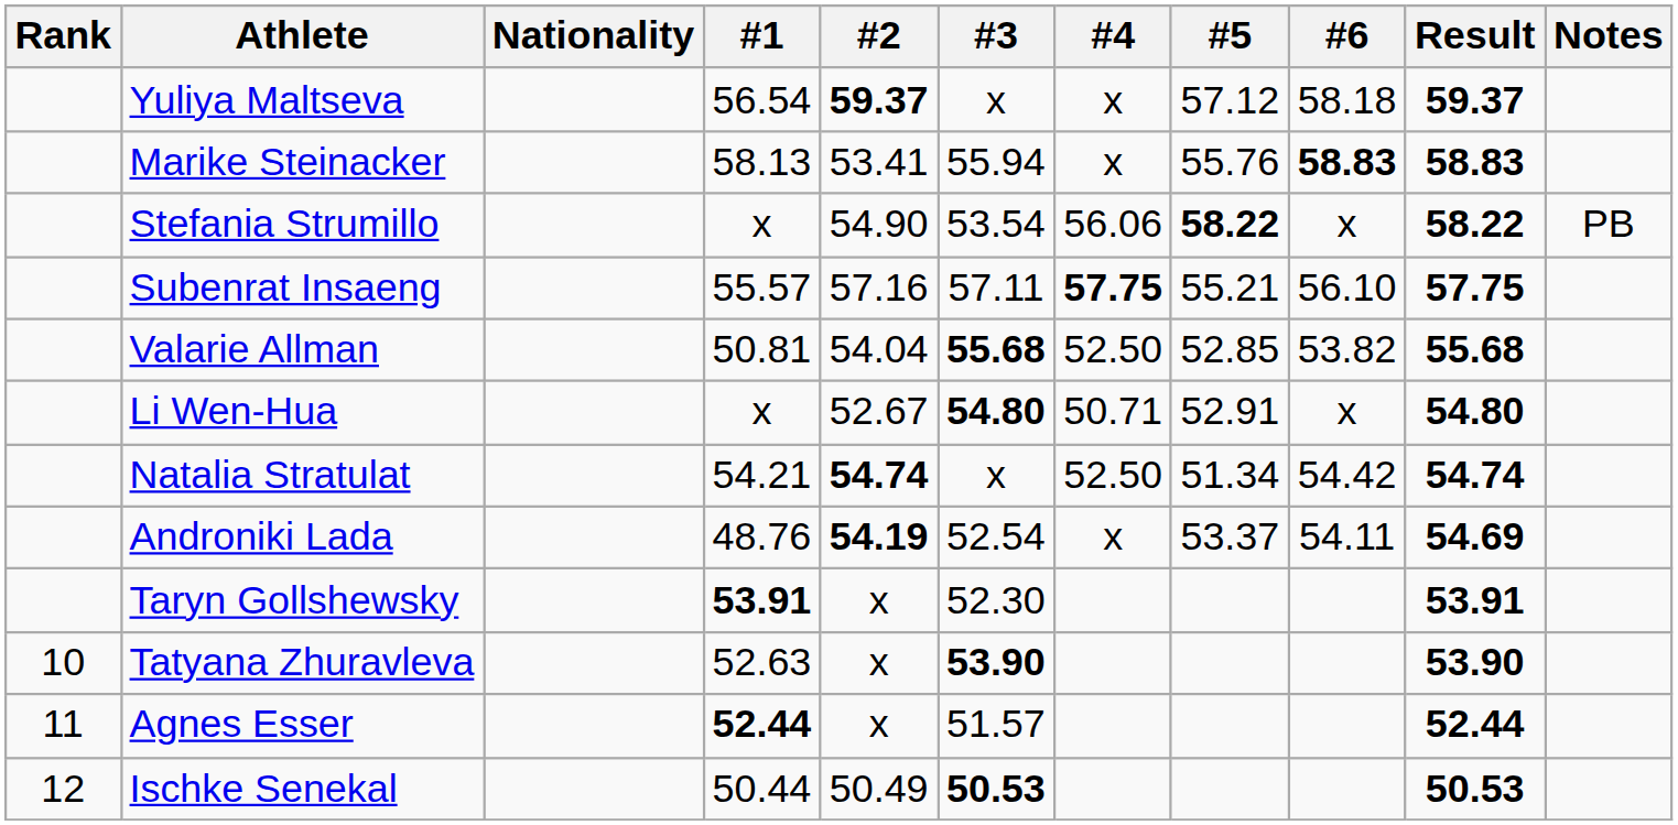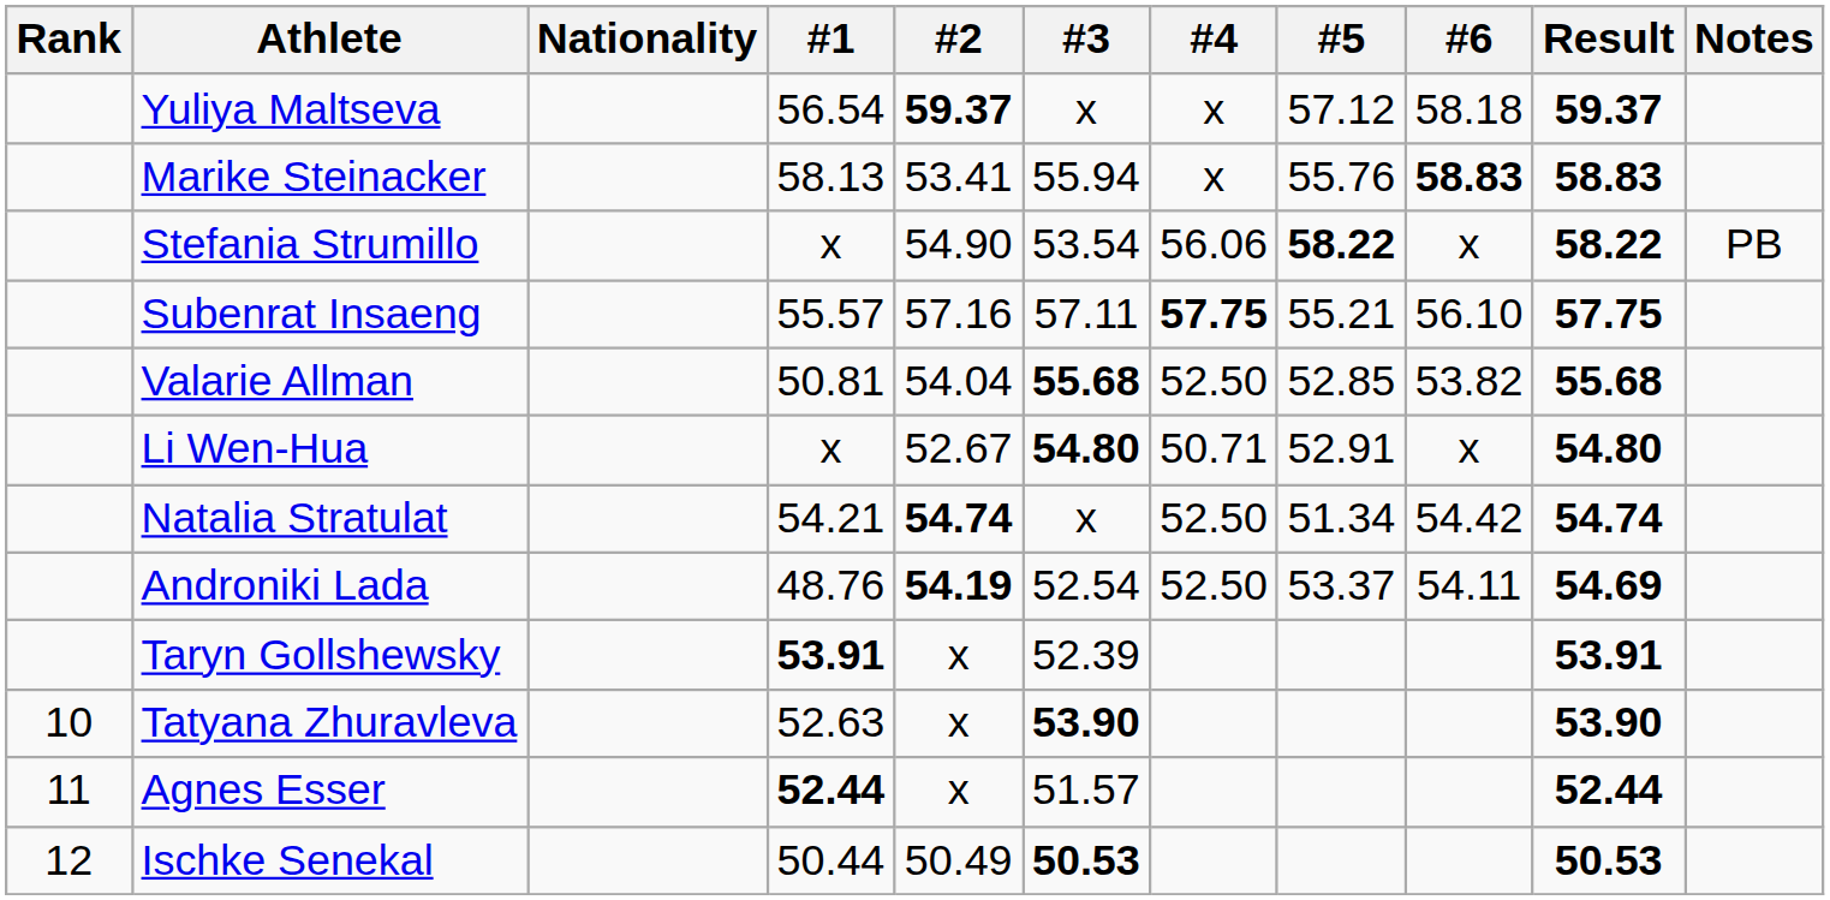 <table class="wikitable sortable" style="text-align:center">
 <tr>
 <th>Rank</th>
 <th>Athlete</th>
 <th>Nationality</th>
 <th>#1</th>
 <th>#2</th>
 <th>#3</th>
 <th>#4</th>
 <th>#5</th>
 <th>#6</th>
 <th>Result</th>
 <th>Notes</th>
 </tr>
 <tr>
 <td></td>
 <td align="left"><a href='#'>Yuliya Maltseva</a></td>
 <td align=left></td>
 <td>56.54</td>
 <td><strong>59.37</strong></td>
 <td>x</td>
 <td>x</td>
 <td>57.12</td>
 <td>58.18</td>
 <td><strong>59.37</strong></td>
 <td></td>
 </tr>
 <tr>
 <td></td>
 <td align="left"><a href='#'>Marike Steinacker</a></td>
 <td align=left></td>
 <td>58.13</td>
 <td>53.41</td>
 <td>55.94</td>
 <td>x</td>
 <td>55.76</td>
 <td><strong>58.83</strong></td>
 <td><strong>58.83</strong></td>
 <td></td>
 </tr>
 <tr>
 <td></td>
 <td align="left"><a href='#'>Stefania Strumillo</a></td>
 <td align=left></td>
 <td>x</td>
 <td>54.90</td>
 <td>53.54</td>
 <td>56.06</td>
 <td><strong>58.22</strong></td>
 <td>x</td>
 <td><strong>58.22</strong></td>
 <td>PB</td>
 </tr>
 <tr>
 <td></td>
 <td align="left"><a href='#'>Subenrat Insaeng</a></td>
 <td align=left></td>
 <td>55.57</td>
 <td>57.16</td>
 <td>57.11</td>
 <td><strong>57.75</strong></td>
 <td>55.21</td>
 <td>56.10</td>
 <td><strong>57.75</strong></td>
 <td></td>
 </tr>
 <tr>
 <td></td>
 <td align="left"><a href='#'>Valarie Allman</a></td>
 <td align=left></td>
 <td>50.81</td>
 <td>54.04</td>
 <td><strong>55.68</strong></td>
 <td>52.50</td>
 <td>52.85</td>
 <td>53.82</td>
 <td><strong>55.68</strong></td>
 <td></td>
 </tr>
 <tr>
 <td></td>
 <td align="left"><a href='#'>Li Wen-Hua</a></td>
 <td align=left></td>
 <td>x</td>
 <td>52.67</td>
 <td><strong>54.80</strong></td>
 <td>50.71</td>
 <td>52.91</td>
 <td>x</td>
 <td><strong>54.80</strong></td>
 <td></td>
 </tr>
 <tr>
 <td></td>
 <td align="left"><a href='#'>Natalia Stratulat</a></td>
 <td align=left></td>
 <td>54.21</td>
 <td><strong>54.74</strong></td>
 <td>x</td>
 <td>52.50</td>
 <td>51.34</td>
 <td>54.42</td>
 <td><strong>54.74</strong></td>
 <td></td>
 </tr>
 <tr>
 <td></td>
 <td align="left"><a href='#'>Androniki Lada</a></td>
 <td align=left></td>
 <td>48.76</td>
 <td><strong>54.19</strong></td>
 <td>52.54</td>
-<td>x</td>
+<td>52.50</td>
 <td>53.37</td>
 <td>54.11</td>
 <td><strong>54.69</strong></td>
 <td></td>
 </tr>
 <tr>
 <td></td>
 <td align="left"><a href='#'>Taryn Gollshewsky</a></td>
 <td align=left></td>
 <td><strong>53.91</strong></td>
 <td>x</td>
-<td>52.30</td>
+<td>52.39</td>
 <td></td>
 <td></td>
 <td></td>
 <td><strong>53.91</strong></td>
 <td></td>
 </tr>
 <tr>
 <td>10</td>
 <td align="left"><a href='#'>Tatyana Zhuravleva</a></td>
 <td align=left></td>
 <td>52.63</td>
 <td>x</td>
 <td><strong>53.90</strong></td>
 <td></td>
 <td></td>
 <td></td>
 <td><strong>53.90</strong></td>
 <td></td>
 </tr>
 <tr>
 <td>11</td>
 <td align="left"><a href='#'>Agnes Esser</a></td>
 <td align=left></td>
 <td><strong>52.44</strong></td>
 <td>x</td>
 <td>51.57</td>
 <td></td>
 <td></td>
 <td></td>
 <td><strong>52.44</strong></td>
 <td></td>
 </tr>
 <tr>
 <td>12</td>
 <td align="left"><a href='#'>Ischke Senekal</a></td>
 <td align=left></td>
 <td>50.44</td>
 <td>50.49</td>
 <td><strong>50.53</strong></td>
 <td></td>
 <td></td>
 <td></td>
 <td><strong>50.53</strong></td>
 <td></td>
 </tr>
 </table>
